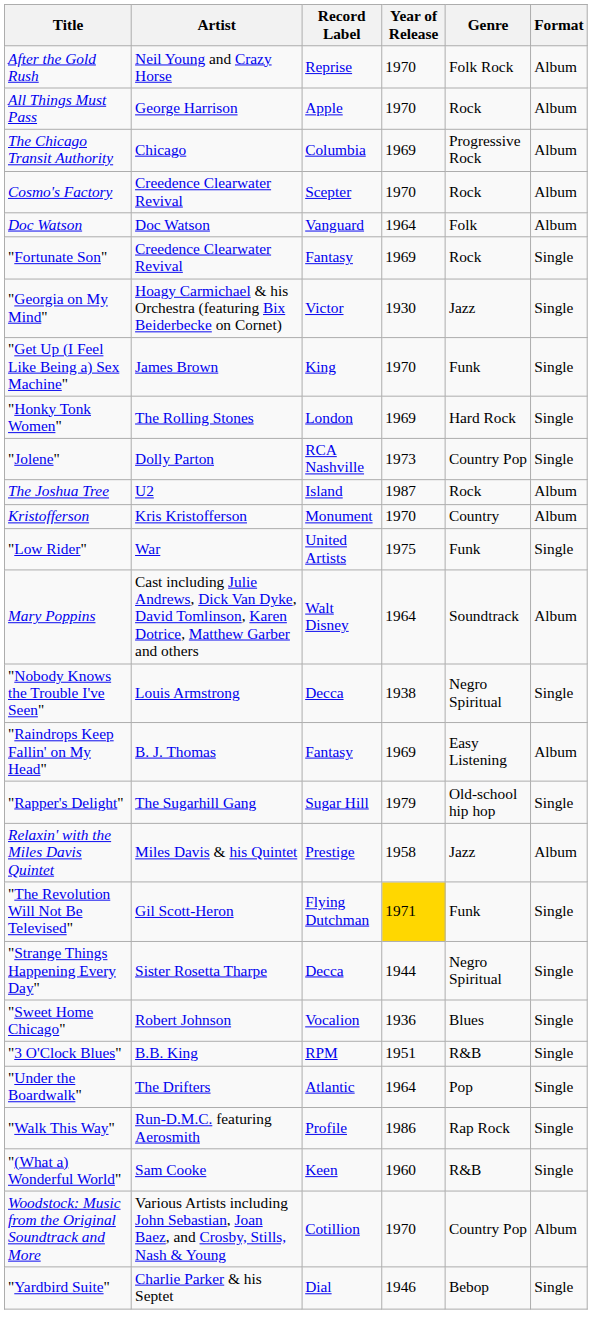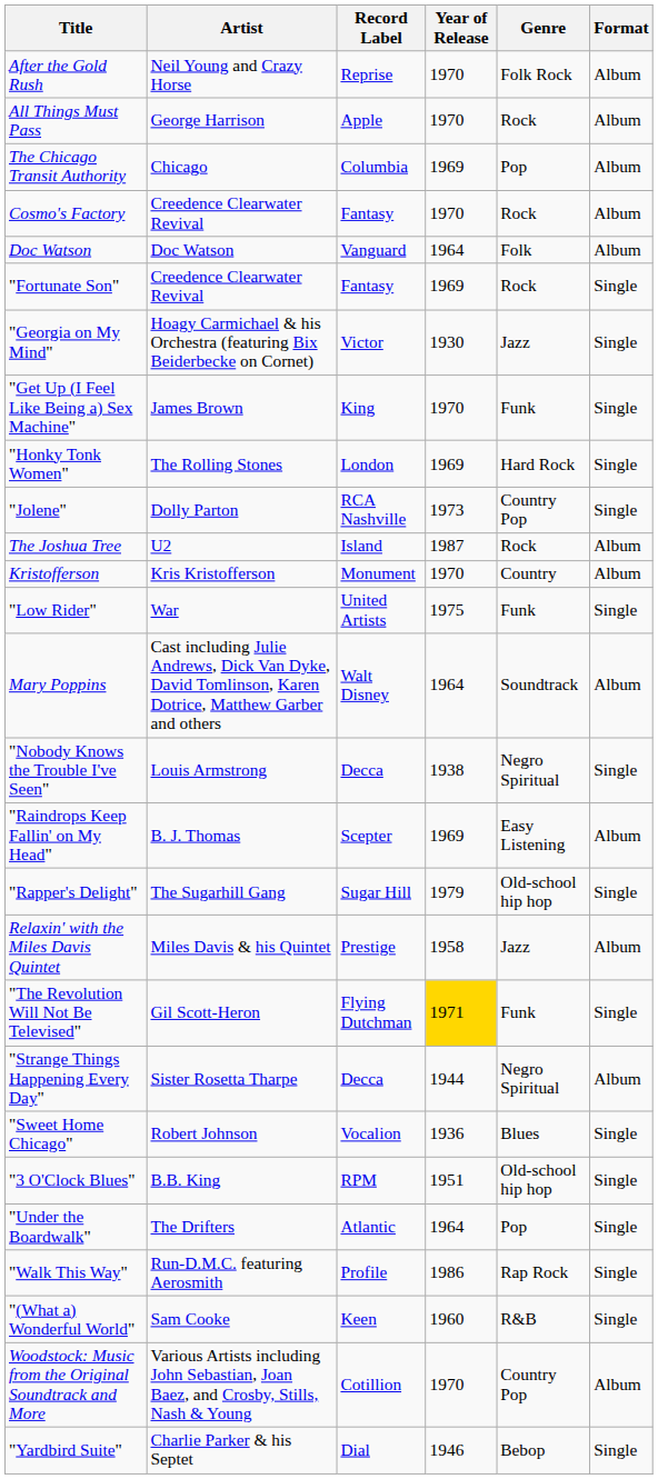 <table class="wikitable sortable">
 <tr>
 <th>Title</th>
 <th>Artist</th>
 <th>Record Label</th>
 <th>Year of Release</th>
 <th>Genre</th>
 <th>Format</th>
 </tr>
 <tr>
 <td><em><a href='#'>After the Gold Rush</a></em></td>
 <td><a href='#'>Neil Young</a> and <a href='#'>Crazy Horse</a></td>
 <td><a href='#'>Reprise</a></td>
 <td>1970</td>
 <td>Folk Rock</td>
 <td>Album</td>
 </tr>
 <tr>
 <td><em><a href='#'>All Things Must Pass</a></em></td>
 <td><a href='#'>George Harrison</a></td>
 <td><a href='#'>Apple</a></td>
 <td>1970</td>
 <td>Rock</td>
 <td>Album</td>
 </tr>
 <tr>
 <td><em><a href='#'>The Chicago Transit Authority</a></em></td>
 <td><a href='#'>Chicago</a></td>
 <td><a href='#'>Columbia</a></td>
 <td>1969</td>
-<td>Progressive Rock</td>
+<td>Pop</td>
 <td>Album</td>
 </tr>
 <tr>
 <td><em><a href='#'>Cosmo's Factory</a></em></td>
 <td><a href='#'>Creedence Clearwater Revival</a></td>
-<td><a href='#'>Scepter</a></td>
+<td><a href='#'>Fantasy</a></td>
 <td>1970</td>
 <td>Rock</td>
 <td>Album</td>
 </tr>
 <tr>
 <td><em><a href='#'>Doc Watson</a></em></td>
 <td><a href='#'>Doc Watson</a></td>
 <td><a href='#'>Vanguard</a></td>
 <td>1964</td>
 <td>Folk</td>
 <td>Album</td>
 </tr>
 <tr>
 <td>"<a href='#'>Fortunate Son</a>"</td>
 <td><a href='#'>Creedence Clearwater Revival</a></td>
 <td><a href='#'>Fantasy</a></td>
 <td>1969</td>
 <td>Rock</td>
 <td>Single</td>
 </tr>
 <tr>
 <td>"<a href='#'>Georgia on My Mind</a>"</td>
 <td><a href='#'>Hoagy Carmichael</a> & his Orchestra (featuring <a href='#'>Bix Beiderbecke</a> on Cornet)</td>
 <td><a href='#'>Victor</a></td>
 <td>1930</td>
 <td>Jazz</td>
 <td>Single</td>
 </tr>
 <tr>
 <td>"<a href='#'>Get Up (I Feel Like Being a) Sex Machine</a>"</td>
 <td><a href='#'>James Brown</a></td>
 <td><a href='#'>King</a></td>
 <td>1970</td>
 <td>Funk</td>
 <td>Single</td>
 </tr>
 <tr>
 <td>"<a href='#'>Honky Tonk Women</a>"</td>
 <td><a href='#'>The Rolling Stones</a></td>
 <td><a href='#'>London</a></td>
 <td>1969</td>
 <td>Hard Rock</td>
 <td>Single</td>
 </tr>
 <tr>
 <td>"<a href='#'>Jolene</a>"</td>
 <td><a href='#'>Dolly Parton</a></td>
 <td><a href='#'>RCA Nashville</a></td>
 <td>1973</td>
 <td>Country Pop</td>
 <td>Single</td>
 </tr>
 <tr>
 <td><em><a href='#'>The Joshua Tree</a></em></td>
 <td><a href='#'>U2</a></td>
 <td><a href='#'>Island</a></td>
 <td>1987</td>
 <td>Rock</td>
 <td>Album</td>
 </tr>
 <tr>
 <td><em><a href='#'>Kristofferson</a></em></td>
 <td><a href='#'>Kris Kristofferson</a></td>
 <td><a href='#'>Monument</a></td>
 <td>1970</td>
 <td>Country</td>
 <td>Album</td>
 </tr>
 <tr>
 <td>"<a href='#'>Low Rider</a>"</td>
 <td><a href='#'>War</a></td>
 <td><a href='#'>United Artists</a></td>
 <td>1975</td>
 <td>Funk</td>
 <td>Single</td>
 </tr>
 <tr>
 <td><em><a href='#'>Mary Poppins</a></em></td>
 <td>Cast including <a href='#'>Julie Andrews</a>, <a href='#'>Dick Van Dyke</a>, <a href='#'>David Tomlinson</a>, <a href='#'>Karen Dotrice</a>, <a href='#'>Matthew Garber</a> and others</td>
 <td><a href='#'>Walt Disney</a></td>
 <td>1964</td>
 <td>Soundtrack</td>
 <td>Album</td>
 </tr>
 <tr>
 <td>"<a href='#'>Nobody Knows the Trouble I've Seen</a>"</td>
 <td><a href='#'>Louis Armstrong</a></td>
 <td><a href='#'>Decca</a></td>
 <td>1938</td>
 <td>Negro Spiritual</td>
 <td>Single</td>
 </tr>
 <tr>
 <td>"<a href='#'>Raindrops Keep Fallin' on My Head</a>"</td>
 <td><a href='#'>B. J. Thomas</a></td>
-<td><a href='#'>Fantasy</a></td>
+<td><a href='#'>Scepter</a></td>
 <td>1969</td>
 <td>Easy Listening</td>
 <td>Album</td>
 </tr>
 <tr>
 <td>"<a href='#'>Rapper's Delight</a>"</td>
 <td><a href='#'>The Sugarhill Gang</a></td>
 <td><a href='#'>Sugar Hill</a></td>
 <td>1979</td>
 <td>Old-school hip hop</td>
 <td>Single</td>
 </tr>
 <tr>
 <td><em><a href='#'>Relaxin' with the Miles Davis Quintet</a></em></td>
 <td><a href='#'>Miles Davis</a> & <a href='#'>his Quintet</a></td>
 <td><a href='#'>Prestige</a></td>
 <td>1958</td>
 <td>Jazz</td>
 <td>Album</td>
 </tr>
 <tr>
 <td>"<a href='#'>The Revolution Will Not Be Televised</a>"</td>
 <td><a href='#'>Gil Scott-Heron</a></td>
 <td><a href='#'>Flying Dutchman</a></td>
 <td style="background: gold;">1971</td>
 <td>Funk</td>
 <td>Single</td>
 </tr>
 <tr>
 <td>"<a href='#'>Strange Things Happening Every Day</a>"</td>
 <td><a href='#'>Sister Rosetta Tharpe</a></td>
 <td><a href='#'>Decca</a></td>
 <td>1944</td>
 <td>Negro Spiritual</td>
-<td>Single</td>
+<td>Album</td>
 </tr>
 <tr>
 <td>"<a href='#'>Sweet Home Chicago</a>"</td>
 <td><a href='#'>Robert Johnson</a></td>
 <td><a href='#'>Vocalion</a></td>
 <td>1936</td>
 <td>Blues</td>
 <td>Single</td>
 </tr>
 <tr>
 <td>"<a href='#'>3 O'Clock Blues</a>"</td>
 <td><a href='#'>B.B. King</a></td>
 <td><a href='#'>RPM</a></td>
 <td>1951</td>
-<td>R&B</td>
+<td>Old-school hip hop</td>
 <td>Single</td>
 </tr>
 <tr>
 <td>"<a href='#'>Under the Boardwalk</a>"</td>
 <td><a href='#'>The Drifters</a></td>
 <td><a href='#'>Atlantic</a></td>
 <td>1964</td>
 <td>Pop</td>
 <td>Single</td>
 </tr>
 <tr>
 <td>"<a href='#'>Walk This Way</a>"</td>
 <td><a href='#'>Run-D.M.C.</a> featuring <a href='#'>Aerosmith</a></td>
 <td><a href='#'>Profile</a></td>
 <td>1986</td>
 <td>Rap Rock</td>
 <td>Single</td>
 </tr>
 <tr>
 <td>"<a href='#'>(What a) Wonderful World</a>"</td>
 <td><a href='#'>Sam Cooke</a></td>
 <td><a href='#'>Keen</a></td>
 <td>1960</td>
 <td>R&B</td>
 <td>Single</td>
 </tr>
 <tr>
 <td><em><a href='#'>Woodstock: Music from the Original Soundtrack and More</a></em></td>
 <td>Various Artists including <a href='#'>John Sebastian</a>, <a href='#'>Joan Baez</a>, and <a href='#'>Crosby, Stills, Nash & Young</a></td>
 <td><a href='#'>Cotillion</a></td>
 <td>1970</td>
 <td>Country Pop</td>
 <td>Album</td>
 </tr>
 <tr>
 <td>"<a href='#'>Yardbird Suite</a>"</td>
 <td><a href='#'>Charlie Parker</a> & his Septet</td>
 <td><a href='#'>Dial</a></td>
 <td>1946</td>
 <td>Bebop</td>
 <td>Single</td>
 </tr>
 </table>
